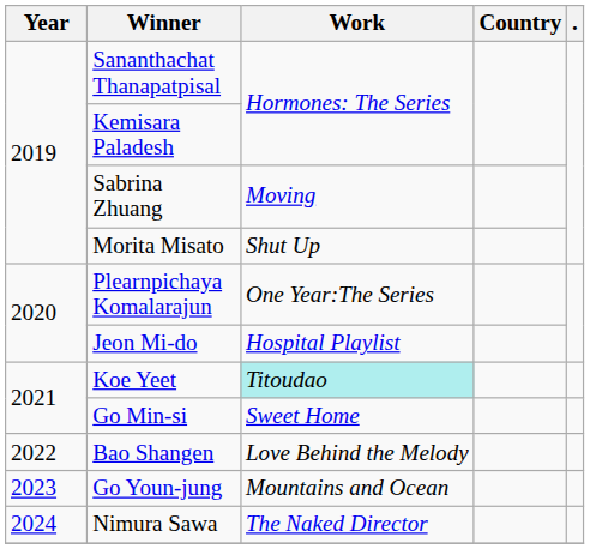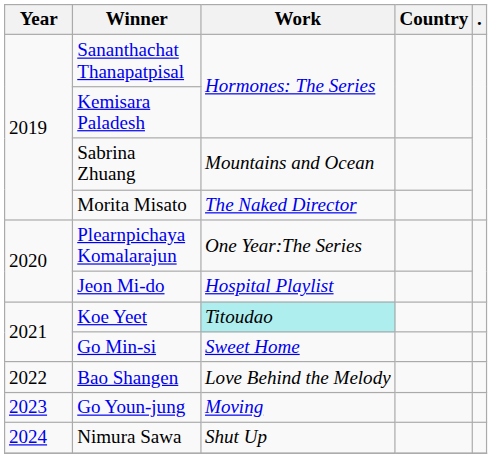 <table class="wikitable" | align=center>
 <tr>
 <th style="width:50px">Year</th>
 <th style="width:100px">Winner</th>
 <th>Work</th>
 <th>Country</th>
 <th>.</th>
 </tr>
 <tr>
 <td rowspan="4">2019</td>
 <td><a href='#'>Sananthachat Thanapatpisal</a></td>
 <td rowspan=2><em><a href='#'>Hormones: The Series</a></em></td>
 <td rowspan=2></td>
 <td rowspan="4" style="text-align: center;"></td>
 </tr>
 <tr>
 <td><a href='#'>Kemisara Paladesh</a></td>
 </tr>
 <tr>
 <td>Sabrina Zhuang</td>
-<td><em><a href='#'>Moving</a></em></td>
+<td><em>Mountains and Ocean</em></td>
 <td></td>
 </tr>
 <tr>
 <td>Morita Misato</td>
-<td><em>Shut Up</em></td>
+<td><em><a href='#'>The Naked Director</a></em></td>
 <td></td>
 </tr>
 <tr>
 <td rowspan="2">2020</td>
 <td><a href='#'>Plearnpichaya Komalarajun</a></td>
 <td><em>One Year:The Series</em></td>
 <td></td>
 <td rowspan="2" style="text-align: center;"></td>
 </tr>
 <tr>
 <td><a href='#'>Jeon Mi-do</a></td>
 <td><em><a href='#'>Hospital Playlist</a></em></td>
 <td></td>
 </tr>
 <tr>
 <td rowspan="2">2021</td>
 <td><a href='#'>Koe Yeet</a></td>
 <td style="background: paleturquoise;"><em>Titoudao</em></td>
 <td></td>
 <td style="text-align: center;"></td>
 </tr>
 <tr>
 <td><a href='#'>Go Min-si</a></td>
 <td><em><a href='#'>Sweet Home</a></em></td>
 <td></td>
 <td style="text-align: center;"></td>
 </tr>
 <tr>
 <td rowspan="1">2022</td>
 <td><a href='#'>Bao Shangen</a></td>
 <td><em>Love Behind the Melody</em></td>
 <td></td>
 <td style="text-align: center;"></td>
 </tr>
 <tr>
 <td><a href='#'>2023</a></td>
 <td><a href='#'>Go Youn-jung</a></td>
-<td><em>Mountains and Ocean</em></td>
+<td><em><a href='#'>Moving</a></em></td>
 <td></td>
 <td style="text-align: center;"></td>
 </tr>
 <tr>
 <td><a href='#'>2024</a></td>
 <td>Nimura Sawa</td>
-<td><em><a href='#'>The Naked Director</a></em></td>
+<td><em>Shut Up</em></td>
 <td></td>
 <td style="text-align: center;"></td>
 </tr>
 <tr>
 </tr>
 </table>
